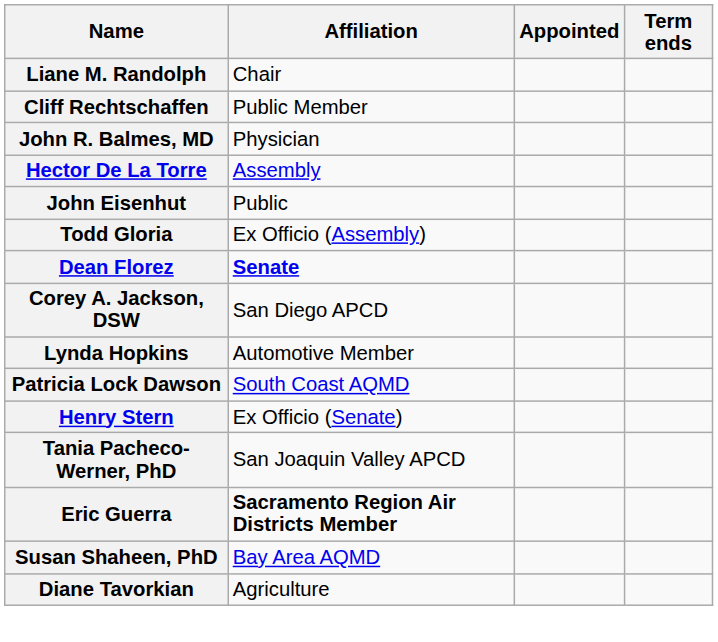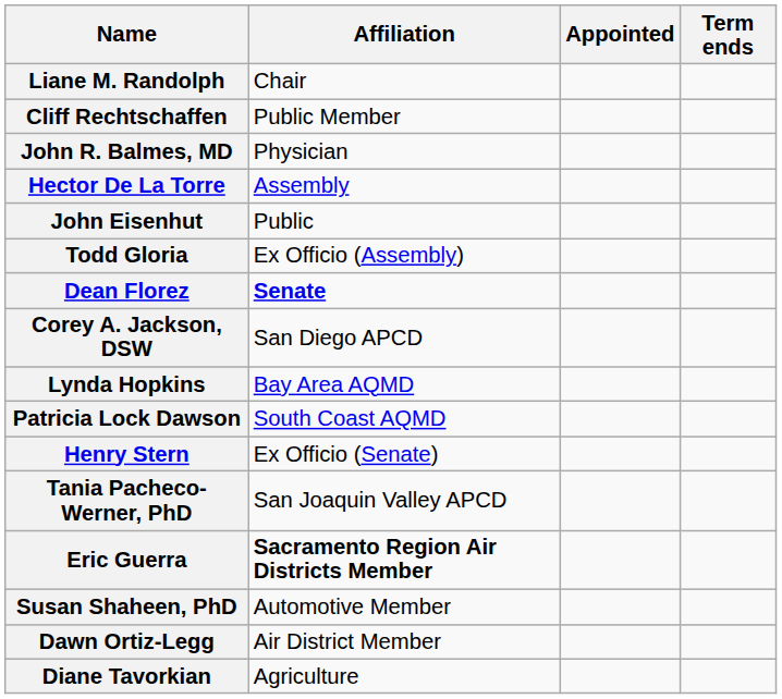 <table class="wikitable sortable collapsible floatright" style="width:35em;text-align:left;font-size:85%;">
 <tr>
 <th data-sort-type="text">Name</th>
 <th data-sort-type="text">Affiliation</th>
 <th data-sort-type="isoDate">Appointed</th>
 <th data-sort-type="isoDate">Term ends</th>
 </tr>
 <tr>
 <th data-sort-value="Randolph, Liane M.">Liane M. Randolph</th>
 <td>Chair</td>
 <td data-sort-value="2020-12"></td>
 <td data-sort-value="2026-12-31"></td>
 </tr>
 <tr>
 <th data-sort-value="Rechtschaffen, Cliff">Cliff Rechtschaffen</th>
 <td>Public Member</td>
 <td data-sort-value="2023-09"></td>
 <td data-sort-value="2024-12-31"></td>
 </tr>
 <tr>
 <th data-sort-value="Balmes, John R.">John R. Balmes, MD</th>
 <td>Physician</td>
 <td data-sort-value="2007-12"></td>
 <td data-sort-value="2027-12-31"></td>
 </tr>
 <tr>
 <th data-sort-value="De La Torre, Hector"><a href='#'>Hector De La Torre</a></th>
 <td><a href='#'>Assembly</a></td>
 <td data-sort-value="2018-06"></td>
 <td data-sort-value="2025-01-01"></td>
 </tr>
 <tr>
 <th data-sort-value="Eisenhut, John">John Eisenhut</th>
 <td>Public</td>
 <td data-sort-value="2013-08"></td>
 <td data-sort-value="2029-12-31"></td>
 </tr>
 <tr>
 <th data-sort-value="Gloria, Todd">Todd Gloria</th>
 <td>Ex Officio (<a href='#'>Assembly</a>)</td>
 <td data-sort-value="2025-01"></td>
 <td data-sort-value="2030-12-31"></td>
 </tr>
 <tr>
 <th data-sort-value="Florez, Dean"><a href='#'>Dean Florez</a></th>
 <td><strong><a href='#'>Senate</a></strong></td>
 <td data-sort-value="2016-02"></td>
 <td data-sort-value="2024-12-31"></td>
 </tr>
 <tr>
 <th data-sort-value="Jackson, Corey A.">Corey A. Jackson, DSW</th>
 <td>San Diego APCD</td>
 <td data-sort-value="2025-02"></td>
 <td></td>
 </tr>
 <tr>
 <th data-sort-value="Hopkins, Lynda">Lynda Hopkins</th>
-<td>Automotive Member</td>
+<td><a href='#'>Bay Area AQMD</a></td>
 <td data-sort-value="2025-02"></td>
 <td data-sort-value="2026-12-31"></td>
 </tr>
 <tr>
 <th data-sort-value="Lock Dawson, Patricia">Patricia Lock Dawson</th>
 <td><a href='#'>South Coast AQMD</a></td>
 <td data-sort-value="2025-04"></td>
 <td data-sort-value="2026-12-31"></td>
 </tr>
 <tr>
 <th data-sort-value="Stern, Henry"><a href='#'>Henry Stern</a></th>
 <td>Ex Officio (<a href='#'>Senate</a>)</td>
 <td data-sort-value="2023-01"></td>
 <td></td>
 </tr>
 <tr>
 <th data-sort-value="Pacheco-Werner, Tania">Tania Pacheco-Werner, PhD</th>
 <td>San Joaquin Valley APCD</td>
 <td data-sort-value="2020-12"></td>
 <td data-sort-value="2026-12-31"></td>
 </tr>
 <tr>
 <th data-sort-value="Guerra, Eric">Eric Guerra</th>
 <td><strong>Sacramento Region Air Districts Member</strong></td>
 <td data-sort-value="2023-01"></td>
 <td data-sort-value="2028-12-31"></td>
 </tr>
 <tr>
 <th data-sort-value="Shaheen, Susan">Susan Shaheen, PhD</th>
-<td><a href='#'>Bay Area AQMD</a></td>
+<td>Automotive Member</td>
 <td data-sort-value="2023-01"></td>
+<td data-sort-value="2028-12-31"></td>
+</tr>
+<tr>
+<th data-sort-value="Ortiz-Legg, Dawn">Dawn Ortiz-Legg</th>
+<td>Air District Member</td>
+<td data-sort-value="2025-02"></td>
 <td data-sort-value="2028-12-31"></td>
 </tr>
 <tr>
 <th data-sort-value="Tavorkian, Diane">Diane Tavorkian</th>
 <td>Agriculture</td>
 <td data-sort-value="2018-08-31"></td>
 <td data-sort-value="2029-12-31"></td>
 </tr>
 </table>
